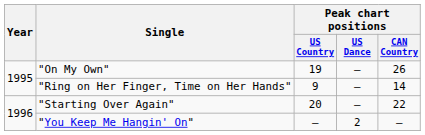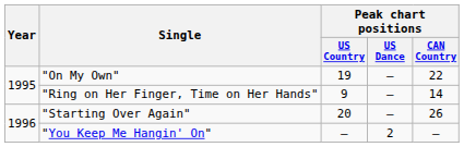 <table class="wikitable" style="text-align:center;">
 <tr>
 <th rowspan="2">Year</th>
 <th rowspan="2">Single</th>
 <th colspan="3">Peak chart positions</th>
 </tr>
 <tr style="font-size:smaller;">
 <th width="45"><a href='#'>US Country</a><br></th>
 <th width="45"><a href='#'>US Dance</a><br></th>
 <th width="45"><a href='#'>CAN Country</a></th>
 </tr>
 <tr>
 <td rowspan="2">1995</td>
 <td align="left">"On My Own"</td>
 <td>19</td>
 <td>—</td>
-<td>26</td>
+<td>22</td>
 </tr>
 <tr>
 <td align="left">"Ring on Her Finger, Time on Her Hands"</td>
 <td>9</td>
 <td>—</td>
 <td>14</td>
 </tr>
 <tr>
 <td rowspan="2">1996</td>
 <td align="left">"Starting Over Again"</td>
 <td>20</td>
 <td>—</td>
-<td>22</td>
+<td>26</td>
 </tr>
 <tr>
 <td align="left">"<a href='#'>You Keep Me Hangin' On</a>"</td>
 <td>—</td>
 <td>2</td>
 <td>—</td>
 </tr>
 </table>
